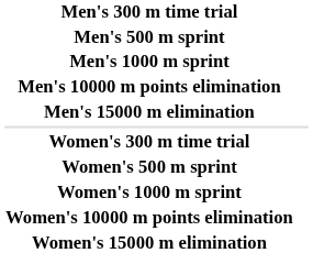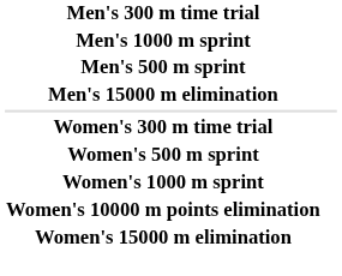 <table>
 <tr>
 <th scope="row">Men's 300 m time trial</th>
-<td></td>
-<td></td>
-<td></td>
-</tr>
-<tr>
-<th scope="row">Men's 500 m sprint</th>
 <td></td>
 <td></td>
 <td></td>
 </tr>
 <tr>
 <th scope="row">Men's 1000 m sprint</th>
 <td></td>
 <td></td>
 <td></td>
 </tr>
 <tr>
-<th scope="row">Men's 10000 m points elimination</th>
+<th scope="row">Men's 500 m sprint</th>
 <td></td>
 <td></td>
 <td></td>
 </tr>
 <tr>
 <th scope="row">Men's 15000 m elimination</th>
 <td></td>
 <td></td>
 <td></td>
 </tr>
 <tr bgcolor=#DDDDDD>
 <td colspan=4></td>
 </tr>
 <tr>
 <th scope="row">Women's 300 m time trial</th>
 <td></td>
 <td></td>
 <td></td>
 </tr>
 <tr>
 <th scope="row">Women's 500 m sprint</th>
 <td></td>
 <td></td>
 <td></td>
 </tr>
 <tr>
 <th scope="row">Women's 1000 m sprint</th>
 <td></td>
 <td></td>
 <td></td>
 </tr>
 <tr>
 <th scope="row">Women's 10000 m points elimination</th>
 <td></td>
 <td></td>
 <td></td>
 </tr>
 <tr>
 <th scope="row">Women's 15000 m elimination</th>
 <td></td>
 <td></td>
 <td></td>
 </tr>
 </table>
